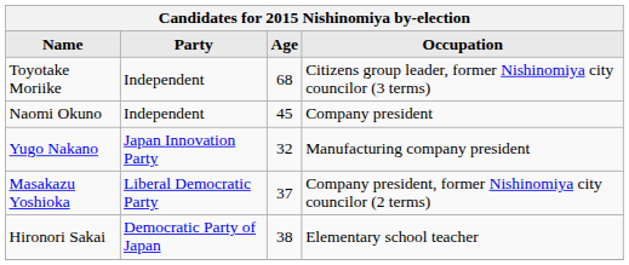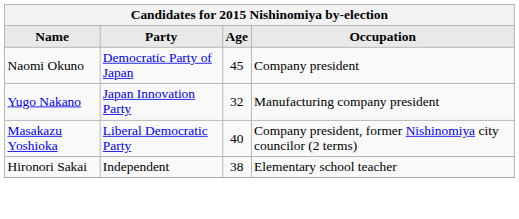 <table class="wikitable">
 <tr>
 <th colspan="4">Candidates for 2015 Nishinomiya by-election</th>
 </tr>
 <tr>
 <th style="background-color:#E9E9E9">Name</th>
 <th style="background-color:#E9E9E9">Party</th>
 <th style="background-color:#E9E9E9">Age</th>
 <th style="background-color:#E9E9E9">Occupation</th>
 </tr>
 <tr>
-<td>Toyotake Moriike</td>
-<td>Independent</td>
-<td align=center>68</td>
-<td>Citizens group leader, former <a href='#'>Nishinomiya</a> city councilor (3 terms)</td>
-</tr>
-<tr>
 <td>Naomi Okuno</td>
-<td>Independent</td>
+<td><a href='#'>Democratic Party of Japan</a></td>
 <td align=center>45</td>
 <td>Company president</td>
 </tr>
 <tr>
 <td><a href='#'>Yugo Nakano</a></td>
 <td><a href='#'>Japan Innovation Party</a></td>
 <td align=center>32</td>
 <td>Manufacturing company president</td>
 </tr>
 <tr>
 <td><a href='#'>Masakazu Yoshioka</a></td>
 <td><a href='#'>Liberal Democratic Party</a></td>
-<td align=center>37</td>
+<td align=center>40</td>
 <td>Company president, former <a href='#'>Nishinomiya</a> city councilor (2 terms)</td>
 </tr>
 <tr>
 <td>Hironori Sakai</td>
-<td><a href='#'>Democratic Party of Japan</a></td>
+<td>Independent</td>
 <td align=center>38</td>
 <td>Elementary school teacher</td>
 </tr>
 <tr>
 </tr>
 </table>
